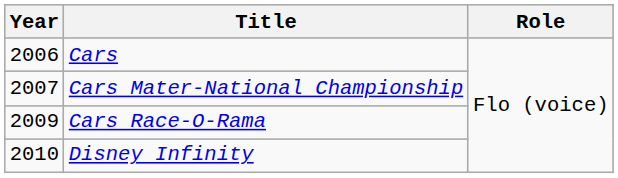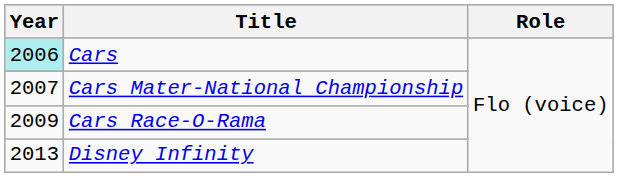 <table class="wikitable sortable">
 <tr>
 <th>Year</th>
 <th>Title</th>
 <th>Role</th>
 </tr>
 <tr>
-<td>2006</td>
+<td style="background: paleturquoise;">2006</td>
 <td><em><a href='#'>Cars</a></em></td>
 <td rowspan="4">Flo (voice)</td>
 </tr>
 <tr>
 <td>2007</td>
 <td><em><a href='#'>Cars Mater-National Championship</a></em></td>
 </tr>
 <tr>
 <td>2009</td>
 <td><em><a href='#'>Cars Race-O-Rama</a></em></td>
 </tr>
 <tr>
-<td>2010</td>
+<td>2013</td>
 <td><em><a href='#'>Disney Infinity</a></em></td>
 </tr>
 </table>
